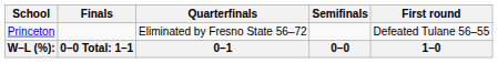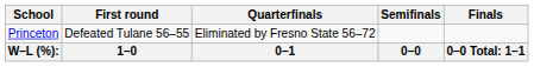 <table class="wikitable" style="white-space:nowrap; font-size:90%;">
 <tr>
 <th>School</th>
-<th>Finals</th>
+<th>First round</th>
 <th>Quarterfinals</th>
 <th>Semifinals</th>
-<th>First round</th>
+<th>Finals</th>
 </tr>
 <tr>
 <td><a href='#'>Princeton</a></td>
-<td></td>
+<td>Defeated Tulane 56–55</td>
 <td>Eliminated by Fresno State 56–72</td>
 <td></td>
-<td>Defeated Tulane 56–55</td>
+<td></td>
 </tr>
 <tr>
 <th>W–L (%):</th>
-<th>0–0  Total: 1–1 </th>
+<th>1–0 </th>
 <th>0–1 </th>
 <th>0–0 </th>
-<th>1–0 </th>
+<th>0–0  Total: 1–1 </th>
 </tr>
 </table>
